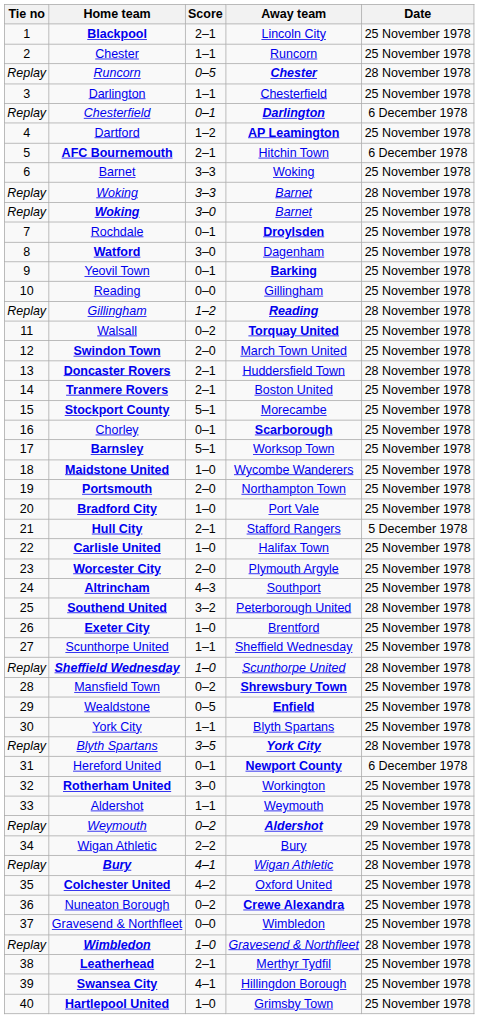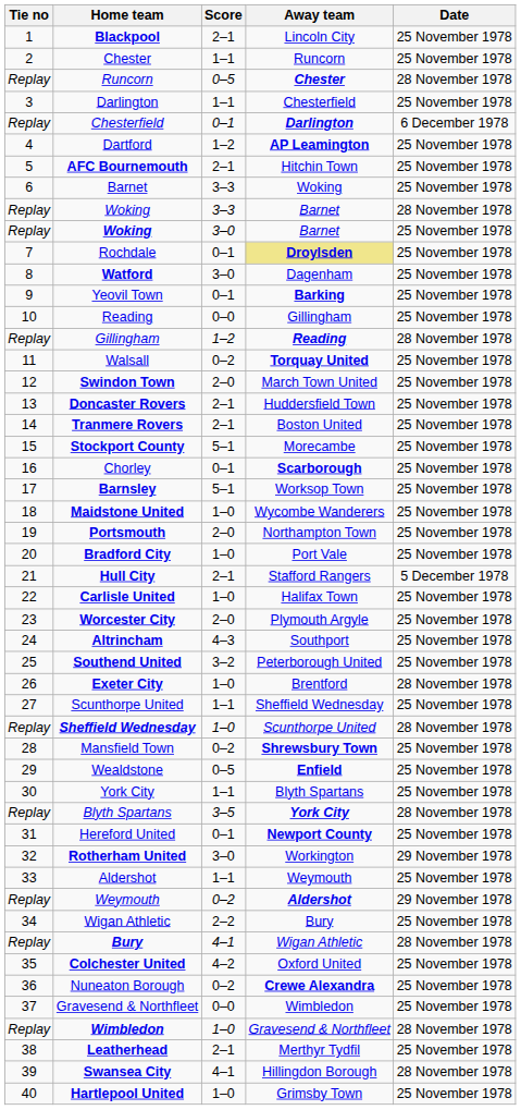 <table class="wikitable" style="text-align: center">
 <tr>
 <th>Tie no</th>
 <th>Home team</th>
 <th>Score</th>
 <th>Away team</th>
 <th>Date</th>
 </tr>
 <tr>
 <td>1</td>
 <td><strong><a href='#'>Blackpool</a></strong></td>
 <td>2–1</td>
 <td><a href='#'>Lincoln City</a></td>
 <td>25 November 1978</td>
 </tr>
 <tr>
 <td>2</td>
 <td><a href='#'>Chester</a></td>
 <td>1–1</td>
 <td><a href='#'>Runcorn</a></td>
 <td>25 November 1978</td>
 </tr>
 <tr>
 <td><em>Replay</em></td>
 <td><em><a href='#'>Runcorn</a></em></td>
 <td><em>0–5</em></td>
 <td><strong><em><a href='#'>Chester</a></em></strong></td>
 <td>28 November 1978</td>
 </tr>
 <tr>
 <td>3</td>
 <td><a href='#'>Darlington</a></td>
 <td>1–1</td>
 <td><a href='#'>Chesterfield</a></td>
 <td>25 November 1978</td>
 </tr>
 <tr>
 <td><em>Replay</em></td>
 <td><em><a href='#'>Chesterfield</a></em></td>
 <td><em>0–1</em></td>
 <td><strong><em><a href='#'>Darlington</a></em></strong></td>
 <td>6 December 1978</td>
 </tr>
 <tr>
 <td>4</td>
 <td><a href='#'>Dartford</a></td>
 <td>1–2</td>
 <td><strong><a href='#'>AP Leamington</a></strong></td>
 <td>25 November 1978</td>
 </tr>
 <tr>
 <td>5</td>
 <td><strong><a href='#'>AFC Bournemouth</a></strong></td>
 <td>2–1</td>
 <td><a href='#'>Hitchin Town</a></td>
-<td>6 December 1978</td>
+<td>25 November 1978</td>
 </tr>
 <tr>
 <td>6</td>
 <td><a href='#'>Barnet</a></td>
 <td>3–3</td>
 <td><a href='#'>Woking</a></td>
 <td>25 November 1978</td>
 </tr>
 <tr>
 <td><em>Replay</em></td>
 <td><em><a href='#'>Woking</a></em></td>
 <td><em>3–3</em></td>
 <td><em><a href='#'>Barnet</a></em></td>
 <td>28 November 1978</td>
 </tr>
 <tr>
 <td><em>Replay</em></td>
 <td><strong><em><a href='#'>Woking</a></em></strong></td>
 <td><em>3–0</em></td>
 <td><em><a href='#'>Barnet</a></em></td>
 <td>25 November 1978</td>
 </tr>
 <tr>
 <td>7</td>
 <td><a href='#'>Rochdale</a></td>
 <td>0–1</td>
-<td><strong><a href='#'>Droylsden</a></strong></td>
+<td style="background: khaki;"><strong><a href='#'>Droylsden</a></strong></td>
 <td>25 November 1978</td>
 </tr>
 <tr>
 <td>8</td>
 <td><strong><a href='#'>Watford</a></strong></td>
 <td>3–0</td>
 <td><a href='#'>Dagenham</a></td>
 <td>25 November 1978</td>
 </tr>
 <tr>
 <td>9</td>
 <td><a href='#'>Yeovil Town</a></td>
 <td>0–1</td>
 <td><strong><a href='#'>Barking</a></strong></td>
 <td>25 November 1978</td>
 </tr>
 <tr>
 <td>10</td>
 <td><a href='#'>Reading</a></td>
 <td>0–0</td>
 <td><a href='#'>Gillingham</a></td>
 <td>25 November 1978</td>
 </tr>
 <tr>
 <td><em>Replay</em></td>
 <td><em><a href='#'>Gillingham</a></em></td>
 <td><em>1–2</em></td>
 <td><strong><em><a href='#'>Reading</a></em></strong></td>
 <td>28 November 1978</td>
 </tr>
 <tr>
 <td>11</td>
 <td><a href='#'>Walsall</a></td>
 <td>0–2</td>
 <td><strong><a href='#'>Torquay United</a></strong></td>
 <td>25 November 1978</td>
 </tr>
 <tr>
 <td>12</td>
 <td><strong><a href='#'>Swindon Town</a></strong></td>
 <td>2–0</td>
 <td><a href='#'>March Town United</a></td>
 <td>25 November 1978</td>
 </tr>
 <tr>
 <td>13</td>
 <td><strong><a href='#'>Doncaster Rovers</a></strong></td>
 <td>2–1</td>
 <td><a href='#'>Huddersfield Town</a></td>
-<td>28 November 1978</td>
+<td>25 November 1978</td>
 </tr>
 <tr>
 <td>14</td>
 <td><strong><a href='#'>Tranmere Rovers</a></strong></td>
 <td>2–1</td>
 <td><a href='#'>Boston United</a></td>
 <td>25 November 1978</td>
 </tr>
 <tr>
 <td>15</td>
 <td><strong><a href='#'>Stockport County</a></strong></td>
 <td>5–1</td>
 <td><a href='#'>Morecambe</a></td>
 <td>25 November 1978</td>
 </tr>
 <tr>
 <td>16</td>
 <td><a href='#'>Chorley</a></td>
 <td>0–1</td>
 <td><strong><a href='#'>Scarborough</a></strong></td>
 <td>25 November 1978</td>
 </tr>
 <tr>
 <td>17</td>
 <td><strong><a href='#'>Barnsley</a></strong></td>
 <td>5–1</td>
 <td><a href='#'>Worksop Town</a></td>
 <td>25 November 1978</td>
 </tr>
 <tr>
 <td>18</td>
 <td><strong><a href='#'>Maidstone United</a></strong></td>
 <td>1–0</td>
 <td><a href='#'>Wycombe Wanderers</a></td>
 <td>25 November 1978</td>
 </tr>
 <tr>
 <td>19</td>
 <td><strong><a href='#'>Portsmouth</a></strong></td>
 <td>2–0</td>
 <td><a href='#'>Northampton Town</a></td>
 <td>25 November 1978</td>
 </tr>
 <tr>
 <td>20</td>
 <td><strong><a href='#'>Bradford City</a></strong></td>
 <td>1–0</td>
 <td><a href='#'>Port Vale</a></td>
 <td>25 November 1978</td>
 </tr>
 <tr>
 <td>21</td>
 <td><strong><a href='#'>Hull City</a></strong></td>
 <td>2–1</td>
 <td><a href='#'>Stafford Rangers</a></td>
 <td>5 December 1978</td>
 </tr>
 <tr>
 <td>22</td>
 <td><strong><a href='#'>Carlisle United</a></strong></td>
 <td>1–0</td>
 <td><a href='#'>Halifax Town</a></td>
 <td>25 November 1978</td>
 </tr>
 <tr>
 <td>23</td>
 <td><strong><a href='#'>Worcester City</a></strong></td>
 <td>2–0</td>
 <td><a href='#'>Plymouth Argyle</a></td>
 <td>25 November 1978</td>
 </tr>
 <tr>
 <td>24</td>
 <td><strong><a href='#'>Altrincham</a></strong></td>
 <td>4–3</td>
 <td><a href='#'>Southport</a></td>
 <td>25 November 1978</td>
 </tr>
 <tr>
 <td>25</td>
 <td><strong><a href='#'>Southend United</a></strong></td>
 <td>3–2</td>
 <td><a href='#'>Peterborough United</a></td>
-<td>28 November 1978</td>
+<td>25 November 1978</td>
 </tr>
 <tr>
 <td>26</td>
 <td><strong><a href='#'>Exeter City</a></strong></td>
 <td>1–0</td>
 <td><a href='#'>Brentford</a></td>
-<td>25 November 1978</td>
+<td>28 November 1978</td>
 </tr>
 <tr>
 <td>27</td>
 <td><a href='#'>Scunthorpe United</a></td>
 <td>1–1</td>
 <td><a href='#'>Sheffield Wednesday</a></td>
 <td>25 November 1978</td>
 </tr>
 <tr>
 <td><em>Replay</em></td>
 <td><strong><em><a href='#'>Sheffield Wednesday</a></em></strong></td>
 <td><em>1–0</em></td>
 <td><em><a href='#'>Scunthorpe United</a></em></td>
 <td>28 November 1978</td>
 </tr>
 <tr>
 <td>28</td>
 <td><a href='#'>Mansfield Town</a></td>
 <td>0–2</td>
 <td><strong><a href='#'>Shrewsbury Town</a></strong></td>
 <td>25 November 1978</td>
 </tr>
 <tr>
 <td>29</td>
 <td><a href='#'>Wealdstone</a></td>
 <td>0–5</td>
 <td><strong><a href='#'>Enfield</a></strong></td>
 <td>25 November 1978</td>
 </tr>
 <tr>
 <td>30</td>
 <td><a href='#'>York City</a></td>
 <td>1–1</td>
 <td><a href='#'>Blyth Spartans</a></td>
 <td>25 November 1978</td>
 </tr>
 <tr>
 <td><em>Replay</em></td>
 <td><em><a href='#'>Blyth Spartans</a></em></td>
 <td><em>3–5</em></td>
 <td><strong><em><a href='#'>York City</a></em></strong></td>
 <td>28 November 1978</td>
 </tr>
 <tr>
 <td>31</td>
 <td><a href='#'>Hereford United</a></td>
 <td>0–1</td>
 <td><strong><a href='#'>Newport County</a></strong></td>
-<td>6 December 1978</td>
+<td>25 November 1978</td>
 </tr>
 <tr>
 <td>32</td>
 <td><strong><a href='#'>Rotherham United</a></strong></td>
 <td>3–0</td>
 <td><a href='#'>Workington</a></td>
-<td>25 November 1978</td>
+<td>29 November 1978</td>
 </tr>
 <tr>
 <td>33</td>
 <td><a href='#'>Aldershot</a></td>
 <td>1–1</td>
 <td><a href='#'>Weymouth</a></td>
 <td>25 November 1978</td>
 </tr>
 <tr>
 <td><em>Replay</em></td>
 <td><em><a href='#'>Weymouth</a></em></td>
 <td><em>0–2</em></td>
 <td><strong><em><a href='#'>Aldershot</a></em></strong></td>
 <td>29 November 1978</td>
 </tr>
 <tr>
 <td>34</td>
 <td><a href='#'>Wigan Athletic</a></td>
 <td>2–2</td>
 <td><a href='#'>Bury</a></td>
 <td>25 November 1978</td>
 </tr>
 <tr>
 <td><em>Replay</em></td>
 <td><strong><em><a href='#'>Bury</a></em></strong></td>
 <td><em>4–1</em></td>
 <td><em><a href='#'>Wigan Athletic</a></em></td>
 <td>28 November 1978</td>
 </tr>
 <tr>
 <td>35</td>
 <td><strong><a href='#'>Colchester United</a></strong></td>
 <td>4–2</td>
 <td><a href='#'>Oxford United</a></td>
 <td>25 November 1978</td>
 </tr>
 <tr>
 <td>36</td>
 <td><a href='#'>Nuneaton Borough</a></td>
 <td>0–2</td>
 <td><strong><a href='#'>Crewe Alexandra</a></strong></td>
 <td>25 November 1978</td>
 </tr>
 <tr>
 <td>37</td>
 <td><a href='#'>Gravesend & Northfleet</a></td>
 <td>0–0</td>
 <td><a href='#'>Wimbledon</a></td>
 <td>25 November 1978</td>
 </tr>
 <tr>
 <td><em>Replay</em></td>
 <td><strong><em><a href='#'>Wimbledon</a></em></strong></td>
 <td><em>1–0</em></td>
 <td><em><a href='#'>Gravesend & Northfleet</a></em></td>
 <td>28 November 1978</td>
 </tr>
 <tr>
 <td>38</td>
 <td><strong><a href='#'>Leatherhead</a></strong></td>
 <td>2–1</td>
 <td><a href='#'>Merthyr Tydfil</a></td>
 <td>25 November 1978</td>
 </tr>
 <tr>
 <td>39</td>
 <td><strong><a href='#'>Swansea City</a></strong></td>
 <td>4–1</td>
 <td><a href='#'>Hillingdon Borough</a></td>
-<td>25 November 1978</td>
+<td>28 November 1978</td>
 </tr>
 <tr>
 <td>40</td>
 <td><strong><a href='#'>Hartlepool United</a></strong></td>
 <td>1–0</td>
 <td><a href='#'>Grimsby Town</a></td>
 <td>25 November 1978</td>
 </tr>
 </table>
